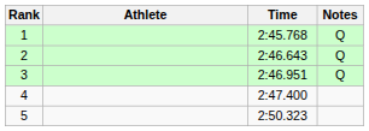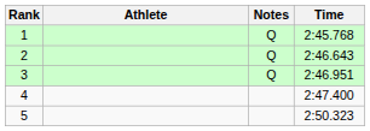 <table class=wikitable style="text-align:center">
 <tr>
 <th width=40>Rank</th>
 <th width=250>Athlete</th>
+<th width=50>Notes</th>
 <th width=80>Time</th>
-<th width=50>Notes</th>
 </tr>
 <tr bgcolor="ccffcc">
 <td>1</td>
 <td align=left></td>
+<td>Q</td>
 <td>2:45.768</td>
-<td>Q</td>
 </tr>
 <tr bgcolor="ccffcc">
 <td>2</td>
 <td align=left></td>
+<td>Q</td>
 <td>2:46.643</td>
-<td>Q</td>
 </tr>
 <tr bgcolor="ccffcc">
 <td>3</td>
 <td align=left></td>
+<td>Q</td>
 <td>2:46.951</td>
-<td>Q</td>
 </tr>
 <tr>
 <td>4</td>
 <td align=left></td>
+<td></td>
 <td>2:47.400</td>
-<td></td>
 </tr>
 <tr>
 <td>5</td>
 <td align=left></td>
+<td></td>
 <td>2:50.323</td>
-<td></td>
 </tr>
 </table>
